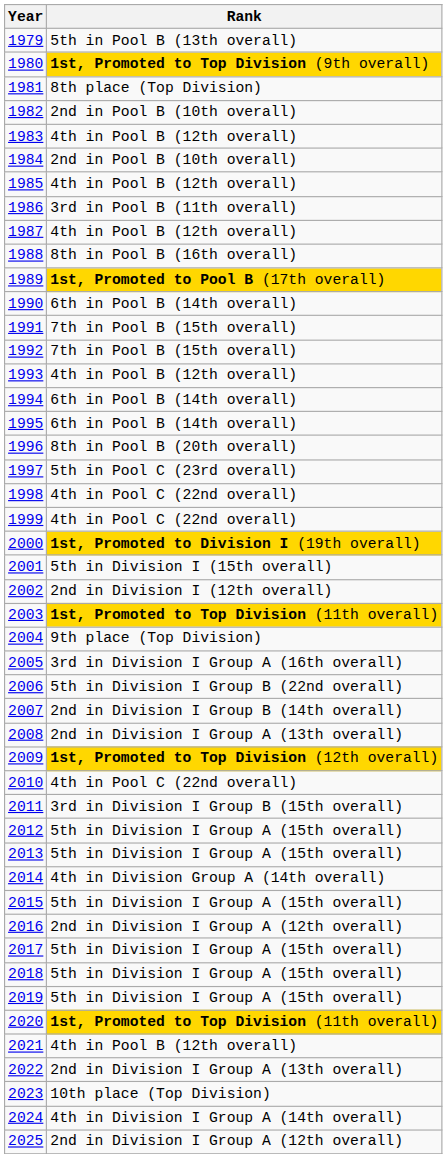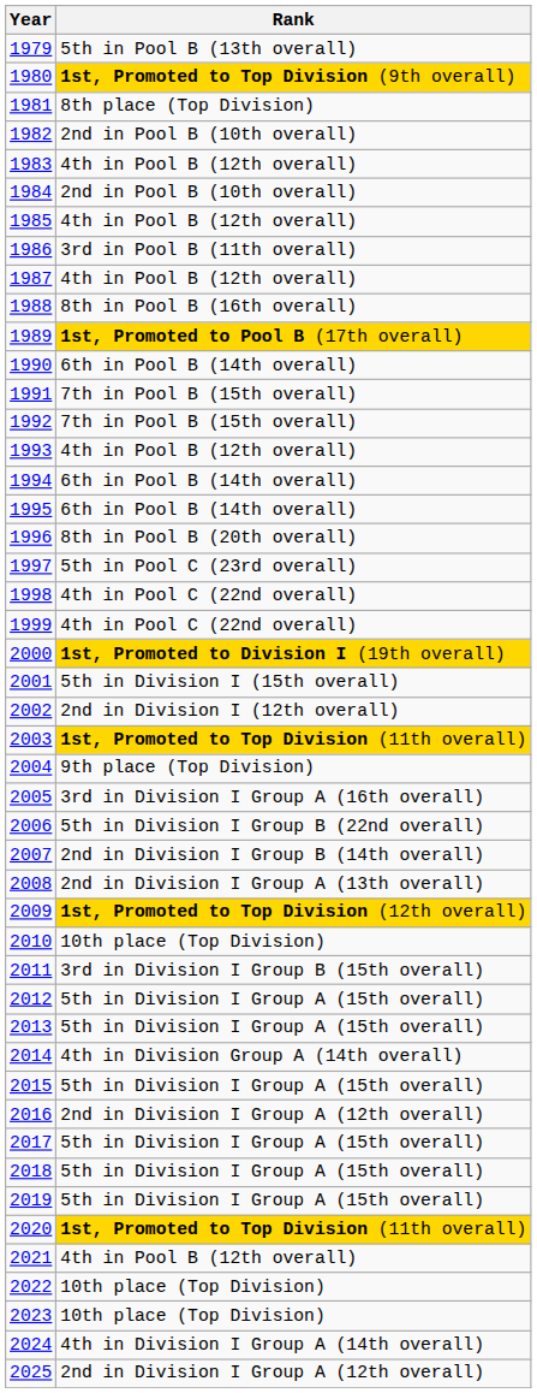 <table class="wikitable">
 <tr>
 <th>Year</th>
 <th>Rank</th>
 </tr>
 <tr>
 <td> <a href='#'>1979</a></td>
 <td>5th in Pool B (13th overall)</td>
 </tr>
 <tr>
 <td> <a href='#'>1980</a></td>
 <td style="background:gold;"><strong>1st, Promoted to Top Division</strong> (9th overall)</td>
 </tr>
 <tr>
 <td> <a href='#'>1981</a></td>
 <td>8th place (Top Division)</td>
 </tr>
 <tr>
 <td> <a href='#'>1982</a></td>
 <td>2nd in Pool B (10th overall)</td>
 </tr>
 <tr>
 <td> <a href='#'>1983</a></td>
 <td>4th in Pool B (12th overall)</td>
 </tr>
 <tr>
 <td> <a href='#'>1984</a></td>
 <td>2nd in Pool B (10th overall)</td>
 </tr>
 <tr>
 <td> <a href='#'>1985</a></td>
 <td>4th in Pool B (12th overall)</td>
 </tr>
 <tr>
 <td> <a href='#'>1986</a></td>
 <td>3rd in Pool B (11th overall)</td>
 </tr>
 <tr>
 <td> <a href='#'>1987</a></td>
 <td>4th in Pool B (12th overall)</td>
 </tr>
 <tr>
 <td> <a href='#'>1988</a></td>
 <td>8th in Pool B (16th overall)</td>
 </tr>
 <tr>
 <td> <a href='#'>1989</a></td>
 <td style="background:gold;"><strong>1st, Promoted to Pool B</strong> (17th overall)</td>
 </tr>
 <tr>
 <td> <a href='#'>1990</a></td>
 <td>6th in Pool B (14th overall)</td>
 </tr>
 <tr>
 <td> <a href='#'>1991</a></td>
 <td>7th in Pool B (15th overall)</td>
 </tr>
 <tr>
 <td> <a href='#'>1992</a></td>
 <td>7th in Pool B (15th overall)</td>
 </tr>
 <tr>
 <td> <a href='#'>1993</a></td>
 <td>4th in Pool B (12th overall)</td>
 </tr>
 <tr>
 <td> <a href='#'>1994</a></td>
 <td>6th in Pool B (14th overall)</td>
 </tr>
 <tr>
 <td> <a href='#'>1995</a></td>
 <td>6th in Pool B (14th overall)</td>
 </tr>
 <tr>
 <td> <a href='#'>1996</a></td>
 <td>8th in Pool B (20th overall)</td>
 </tr>
 <tr>
 <td> <a href='#'>1997</a></td>
 <td>5th in Pool C (23rd overall)</td>
 </tr>
 <tr>
 <td> <a href='#'>1998</a></td>
 <td>4th in Pool C (22nd overall)</td>
 </tr>
 <tr>
 <td> <a href='#'>1999</a></td>
 <td>4th in Pool C (22nd overall)</td>
 </tr>
 <tr>
 <td> <a href='#'>2000</a></td>
 <td style="background:gold;"><strong>1st, Promoted to Division I</strong> (19th overall)</td>
 </tr>
 <tr>
 <td> <a href='#'>2001</a></td>
 <td>5th in Division I (15th overall)</td>
 </tr>
 <tr>
 <td> <a href='#'>2002</a></td>
 <td>2nd in Division I (12th overall)</td>
 </tr>
 <tr>
 <td> <a href='#'>2003</a></td>
 <td style="background:gold;"><strong>1st, Promoted to Top Division</strong> (11th overall)</td>
 </tr>
 <tr>
 <td> <a href='#'>2004</a></td>
 <td>9th place (Top Division)</td>
 </tr>
 <tr>
 <td> <a href='#'>2005</a></td>
 <td>3rd in Division I Group A (16th overall)</td>
 </tr>
 <tr>
 <td> <a href='#'>2006</a></td>
 <td>5th in Division I Group B (22nd overall)</td>
 </tr>
 <tr>
 <td> <a href='#'>2007</a></td>
 <td>2nd in Division I Group B (14th overall)</td>
 </tr>
 <tr>
 <td> <a href='#'>2008</a></td>
 <td>2nd in Division I Group A (13th overall)</td>
 </tr>
 <tr>
 <td> <a href='#'>2009</a></td>
 <td style="background:gold;"><strong>1st, Promoted to Top Division</strong> (12th overall)</td>
 </tr>
 <tr>
 <td> <a href='#'>2010</a></td>
-<td>4th in Pool C (22nd overall)</td>
+<td>10th place (Top Division)</td>
 </tr>
 <tr>
 <td> <a href='#'>2011</a></td>
 <td>3rd in Division I Group B (15th overall)</td>
 </tr>
 <tr>
 <td> <a href='#'>2012</a></td>
 <td>5th in Division I Group A (15th overall)</td>
 </tr>
 <tr>
 <td> <a href='#'>2013</a></td>
 <td>5th in Division I Group A (15th overall)</td>
 </tr>
 <tr>
 <td> <a href='#'>2014</a></td>
 <td>4th in Division Group A (14th overall)</td>
 </tr>
 <tr>
 <td> <a href='#'>2015</a></td>
 <td>5th in Division I Group A (15th overall)</td>
 </tr>
 <tr>
 <td> <a href='#'>2016</a></td>
 <td>2nd in Division I Group A (12th overall)</td>
 </tr>
 <tr>
 <td> <a href='#'>2017</a></td>
 <td>5th in Division I Group A (15th overall)</td>
 </tr>
 <tr>
 <td> <a href='#'>2018</a></td>
 <td>5th in Division I Group A (15th overall)</td>
 </tr>
 <tr>
 <td> <a href='#'>2019</a></td>
 <td>5th in Division I Group A (15th overall)</td>
 </tr>
 <tr>
 <td> <a href='#'>2020</a></td>
 <td style="background:gold;"><strong>1st, Promoted to Top Division</strong> (11th overall)</td>
 </tr>
 <tr>
 <td> <a href='#'>2021</a></td>
 <td>4th in Pool B (12th overall)</td>
 </tr>
 <tr>
 <td> <a href='#'>2022</a></td>
-<td>2nd in Division I Group A (13th overall)</td>
+<td>10th place (Top Division)</td>
 </tr>
 <tr>
 <td> <a href='#'>2023</a></td>
 <td>10th place (Top Division)</td>
 </tr>
 <tr>
 <td> <a href='#'>2024</a></td>
 <td>4th in Division I Group A (14th overall)</td>
 </tr>
 <tr>
 <td> <a href='#'>2025</a></td>
 <td>2nd in Division I Group A (12th overall)</td>
 </tr>
 </table>
